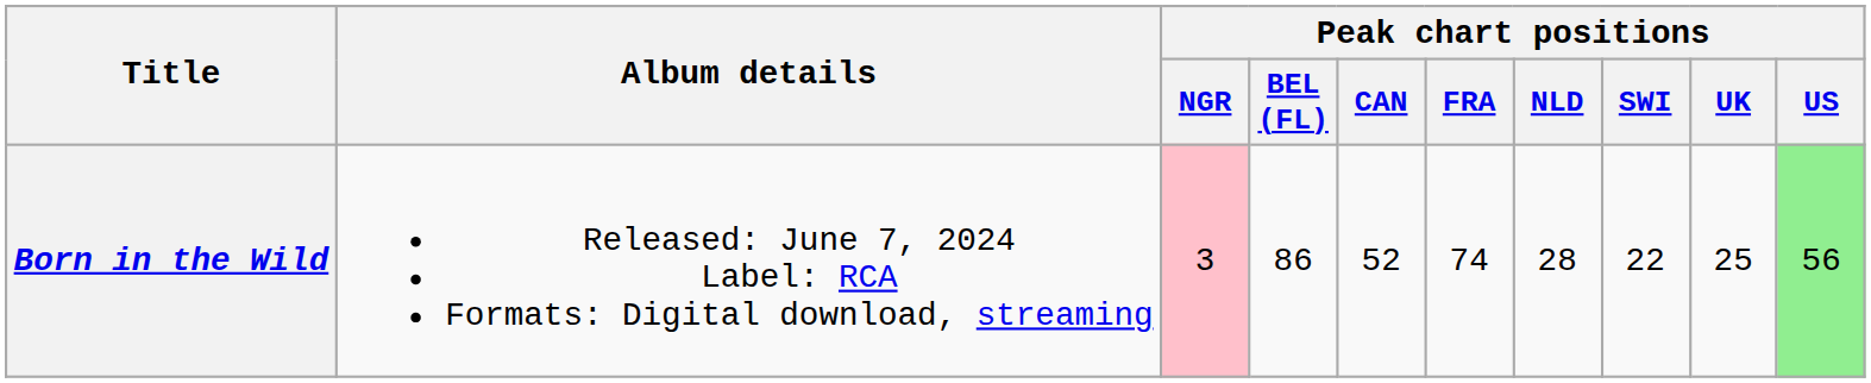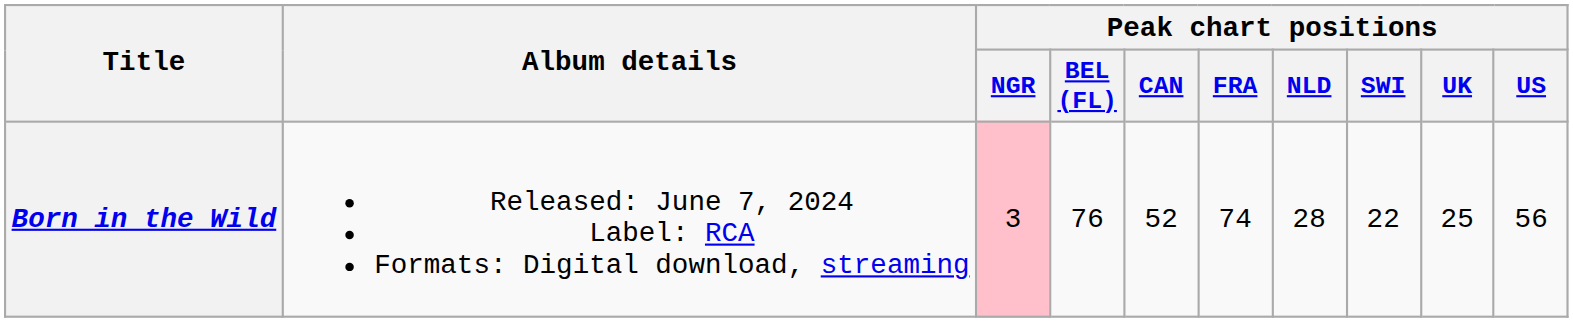 <table class="wikitable plainrowheaders" style="text-align:center;">
 <tr>
 <th scope="col" rowspan="2">Title</th>
 <th scope="col" rowspan="2">Album details</th>
 <th colspan="8">Peak chart positions</th>
 </tr>
 <tr>
 <th scope="col" style="width:2.5em;font-size:90%;"><a href='#'>NGR</a><br></th>
 <th scope="col" style="width:2.5em;font-size:90%;"><a href='#'>BEL<br>(FL)</a><br></th>
 <th scope="col" style="width:2.5em;font-size:90%;"><a href='#'>CAN</a><br></th>
 <th scope="col" style="width:2.5em;font-size:90%;"><a href='#'>FRA</a><br></th>
 <th scope="col" style="width:2.5em;font-size:90%;"><a href='#'>NLD</a><br></th>
 <th scope="col" style="width:2.5em;font-size:90%;"><a href='#'>SWI</a><br></th>
 <th scope="col" style="width:2.5em;font-size:90%;"><a href='#'>UK</a><br></th>
 <th scope="col" style="width:2.5em;font-size:90%;"><a href='#'>US</a><br></th>
 </tr>
 <tr>
 <th scope="row"><em><a href='#'>Born in the Wild</a></em></th>
 <td><br><ul><li>Released: June 7, 2024</li><li>Label: <a href='#'>RCA</a></li><li>Formats: Digital download, <a href='#'>streaming</a></li></ul></td>
 <td style="background: pink;">3</td>
-<td>86</td>
+<td>76</td>
 <td>52</td>
 <td>74</td>
 <td>28</td>
 <td>22</td>
 <td>25</td>
-<td style="background: lightgreen;">56</td>
+<td>56</td>
 </tr>
 </table>
